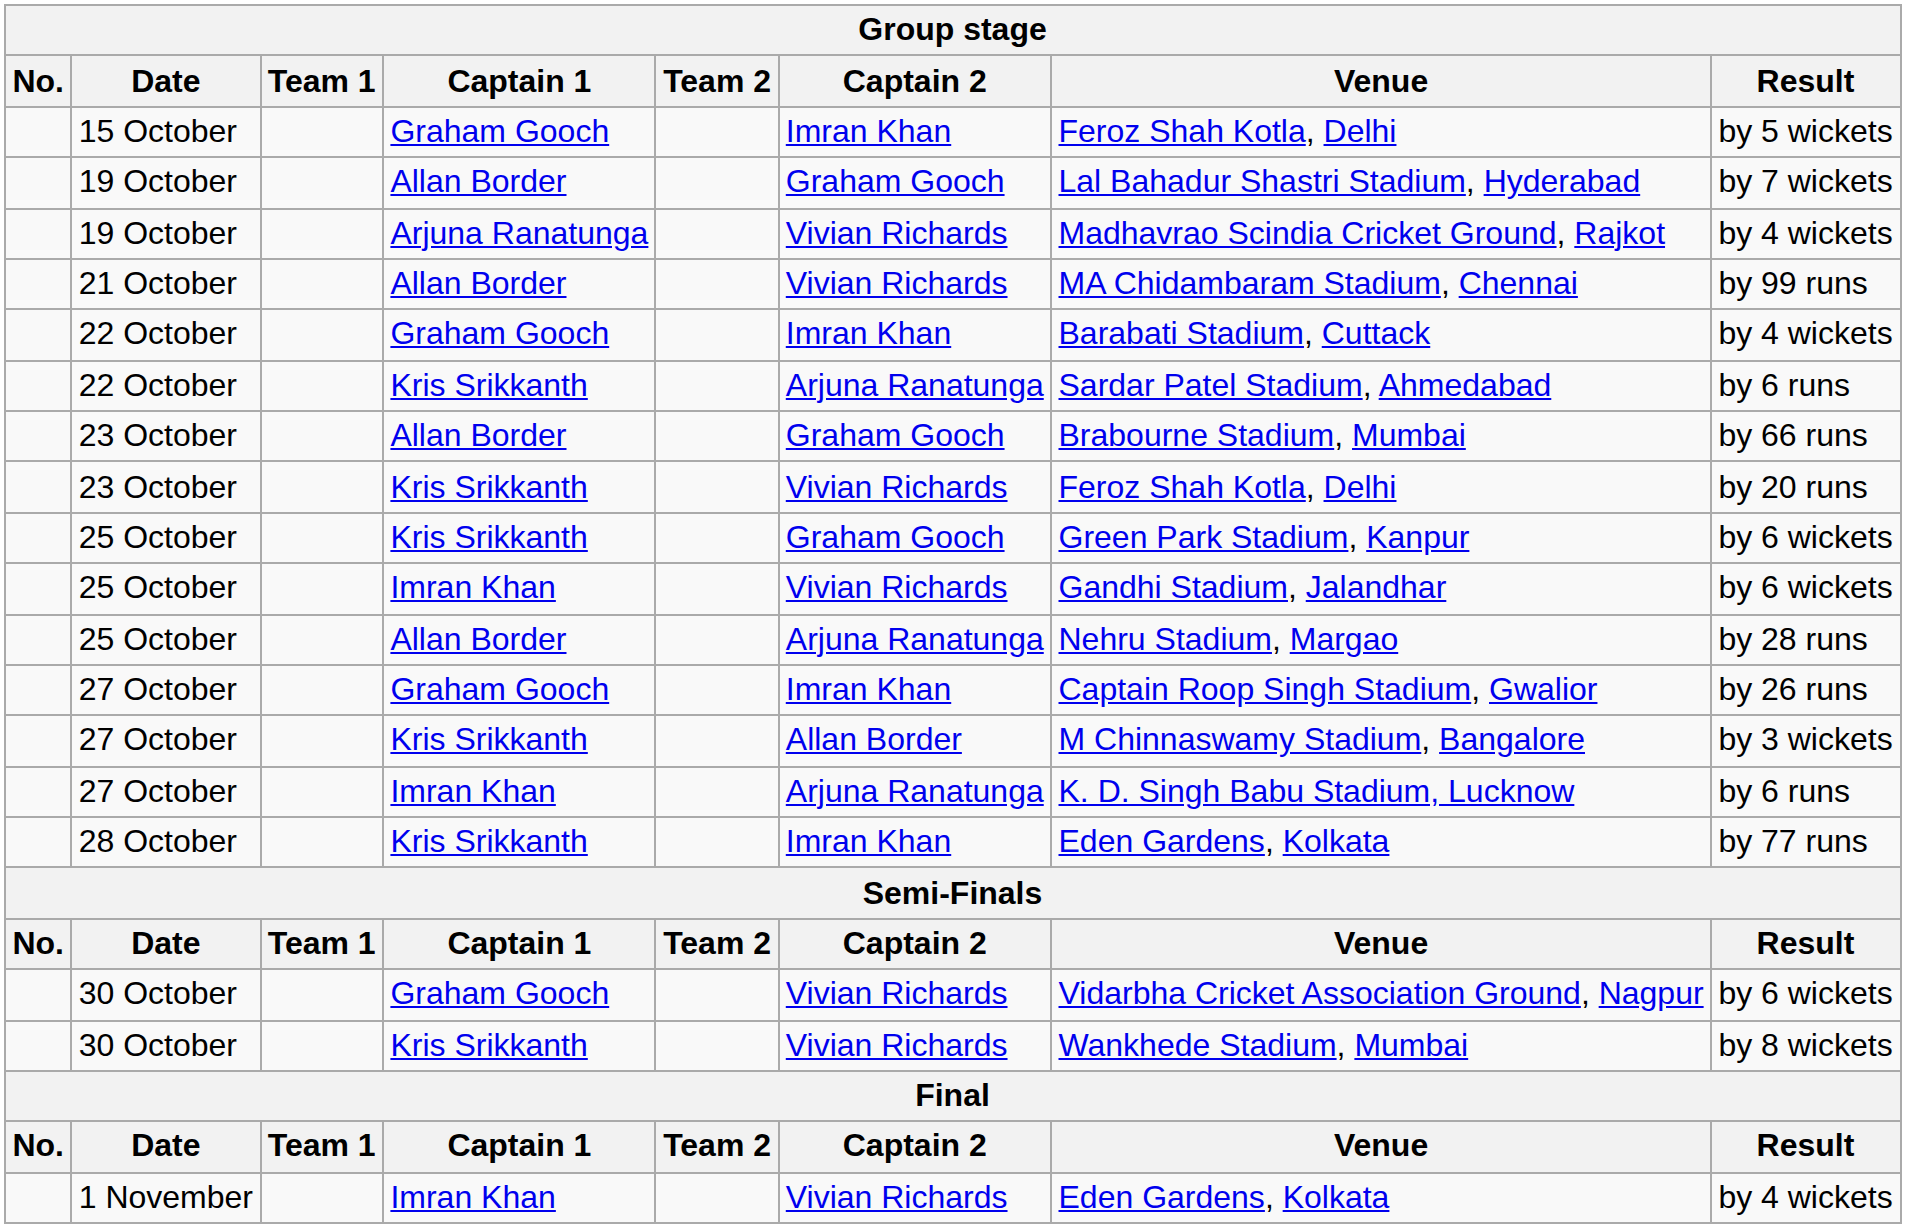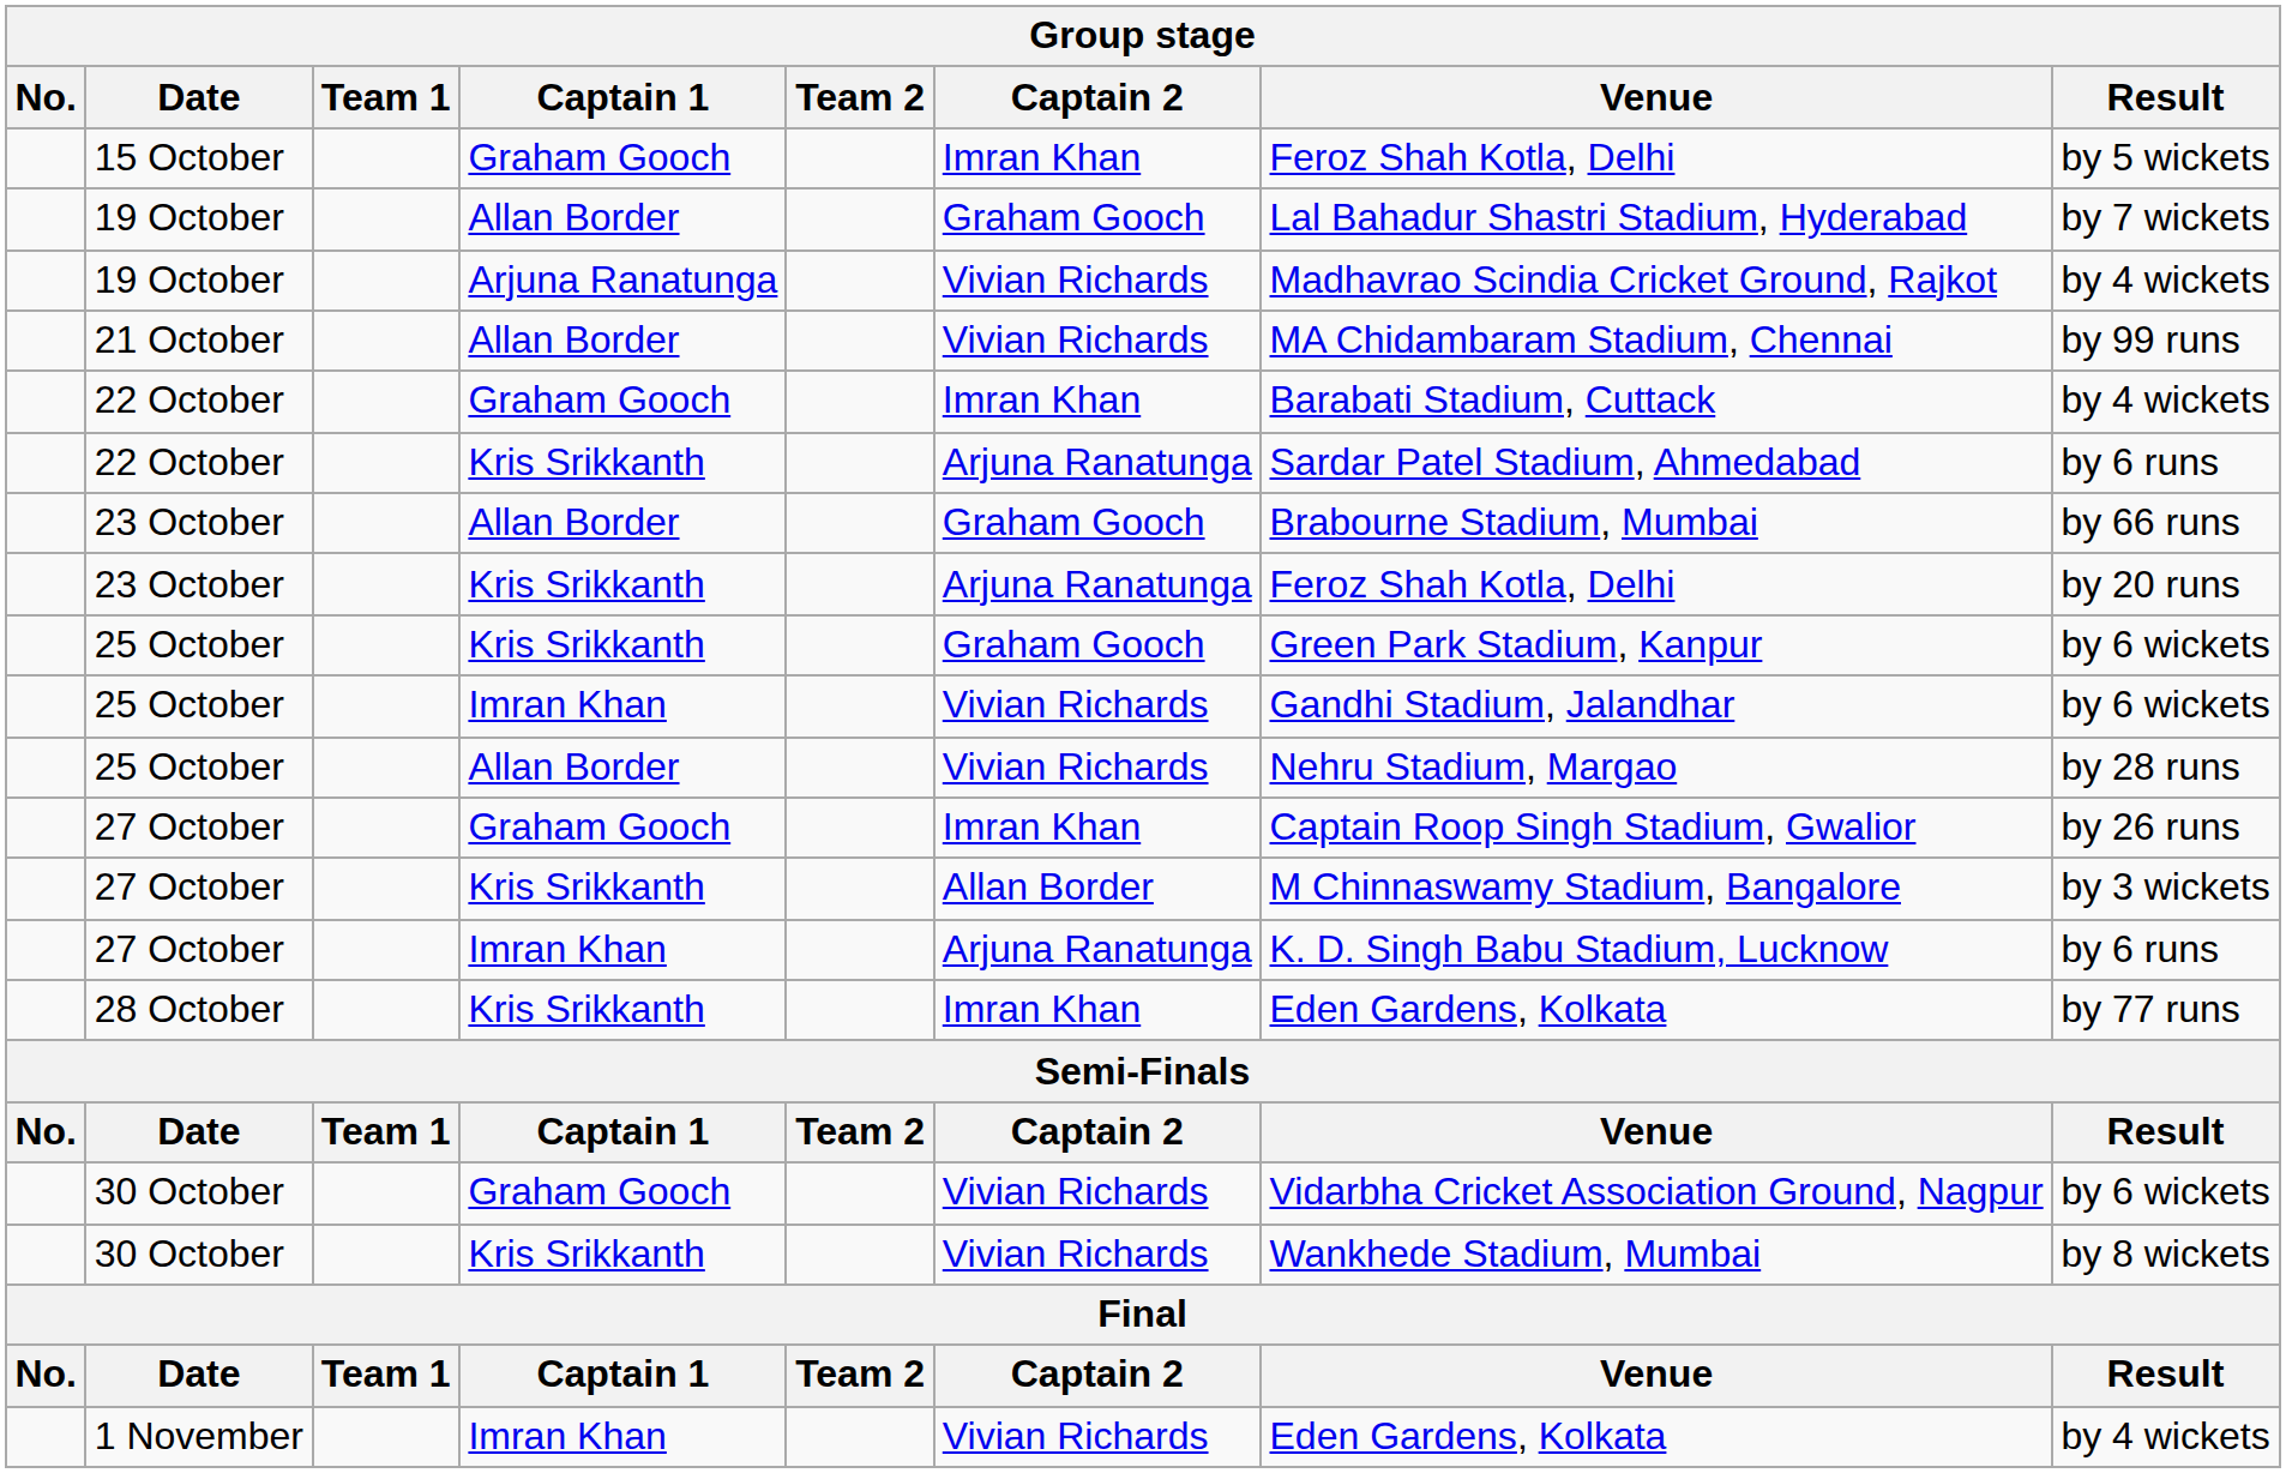 <table class="wikitable">
 <tr>
 <th colspan="9">Group stage</th>
 </tr>
 <tr>
 <th>No.</th>
 <th>Date</th>
 <th>Team 1</th>
 <th>Captain 1</th>
 <th>Team 2</th>
 <th>Captain 2</th>
 <th>Venue</th>
 <th>Result</th>
 </tr>
 <tr>
 <td></td>
 <td>15 October</td>
 <td></td>
 <td><a href='#'>Graham Gooch</a></td>
 <td></td>
 <td><a href='#'>Imran Khan</a></td>
 <td><a href='#'>Feroz Shah Kotla</a>, <a href='#'>Delhi</a></td>
 <td> by 5 wickets</td>
 </tr>
 <tr>
 <td></td>
 <td>19 October</td>
 <td></td>
 <td><a href='#'>Allan Border</a></td>
 <td></td>
 <td><a href='#'>Graham Gooch</a></td>
 <td><a href='#'>Lal Bahadur Shastri Stadium</a>, <a href='#'>Hyderabad</a></td>
 <td> by 7 wickets</td>
 </tr>
 <tr>
 <td></td>
 <td>19 October</td>
 <td></td>
 <td><a href='#'>Arjuna Ranatunga</a></td>
 <td></td>
 <td><a href='#'>Vivian Richards</a></td>
 <td><a href='#'>Madhavrao Scindia Cricket Ground</a>, <a href='#'>Rajkot</a></td>
 <td> by 4 wickets</td>
 </tr>
 <tr>
 <td></td>
 <td>21 October</td>
 <td></td>
 <td><a href='#'>Allan Border</a></td>
 <td></td>
 <td><a href='#'>Vivian Richards</a></td>
 <td><a href='#'>MA Chidambaram Stadium</a>, <a href='#'>Chennai</a></td>
 <td> by 99 runs</td>
 </tr>
 <tr>
 <td></td>
 <td>22 October</td>
 <td></td>
 <td><a href='#'>Graham Gooch</a></td>
 <td></td>
 <td><a href='#'>Imran Khan</a></td>
 <td><a href='#'>Barabati Stadium</a>, <a href='#'>Cuttack</a></td>
 <td> by 4 wickets</td>
 </tr>
 <tr>
 <td></td>
 <td>22 October</td>
 <td></td>
 <td><a href='#'>Kris Srikkanth</a></td>
 <td></td>
 <td><a href='#'>Arjuna Ranatunga</a></td>
 <td><a href='#'>Sardar Patel Stadium</a>, <a href='#'>Ahmedabad</a></td>
 <td> by 6 runs</td>
 </tr>
 <tr>
 <td></td>
 <td>23 October</td>
 <td></td>
 <td><a href='#'>Allan Border</a></td>
 <td></td>
 <td><a href='#'>Graham Gooch</a></td>
 <td><a href='#'>Brabourne Stadium</a>, <a href='#'>Mumbai</a></td>
 <td> by 66 runs</td>
 </tr>
 <tr>
 <td></td>
 <td>23 October</td>
 <td></td>
 <td><a href='#'>Kris Srikkanth</a></td>
 <td></td>
-<td><a href='#'>Vivian Richards</a></td>
+<td><a href='#'>Arjuna Ranatunga</a></td>
 <td><a href='#'>Feroz Shah Kotla</a>, <a href='#'>Delhi</a></td>
 <td> by 20 runs</td>
 </tr>
 <tr>
 <td></td>
 <td>25 October</td>
 <td></td>
 <td><a href='#'>Kris Srikkanth</a></td>
 <td></td>
 <td><a href='#'>Graham Gooch</a></td>
 <td><a href='#'>Green Park Stadium</a>, <a href='#'>Kanpur</a></td>
 <td> by 6 wickets</td>
 </tr>
 <tr>
 <td></td>
 <td>25 October</td>
 <td></td>
 <td><a href='#'>Imran Khan</a></td>
 <td></td>
 <td><a href='#'>Vivian Richards</a></td>
 <td><a href='#'>Gandhi Stadium</a>, <a href='#'>Jalandhar</a></td>
 <td> by 6 wickets</td>
 </tr>
 <tr>
 <td></td>
 <td>25 October</td>
 <td></td>
 <td><a href='#'>Allan Border</a></td>
 <td></td>
-<td><a href='#'>Arjuna Ranatunga</a></td>
+<td><a href='#'>Vivian Richards</a></td>
 <td><a href='#'>Nehru Stadium</a>, <a href='#'>Margao</a></td>
 <td> by 28 runs</td>
 </tr>
 <tr>
 <td></td>
 <td>27 October</td>
 <td></td>
 <td><a href='#'>Graham Gooch</a></td>
 <td></td>
 <td><a href='#'>Imran Khan</a></td>
 <td><a href='#'>Captain Roop Singh Stadium</a>, <a href='#'>Gwalior</a></td>
 <td> by 26 runs</td>
 </tr>
 <tr>
 <td></td>
 <td>27 October</td>
 <td></td>
 <td><a href='#'>Kris Srikkanth</a></td>
 <td></td>
 <td><a href='#'>Allan Border</a></td>
 <td><a href='#'>M Chinnaswamy Stadium</a>, <a href='#'>Bangalore</a></td>
 <td> by 3 wickets</td>
 </tr>
 <tr>
 <td></td>
 <td>27 October</td>
 <td></td>
 <td><a href='#'>Imran Khan</a></td>
 <td></td>
 <td><a href='#'>Arjuna Ranatunga</a></td>
 <td><a href='#'>K. D. Singh Babu Stadium, Lucknow</a></td>
 <td> by 6 runs</td>
 </tr>
 <tr>
 <td></td>
 <td>28 October</td>
 <td></td>
 <td><a href='#'>Kris Srikkanth</a></td>
 <td></td>
 <td><a href='#'>Imran Khan</a></td>
 <td><a href='#'>Eden Gardens</a>, <a href='#'>Kolkata</a></td>
 <td> by 77 runs</td>
 </tr>
 <tr>
 <th colspan="9">Semi-Finals</th>
 </tr>
 <tr>
 <th>No.</th>
 <th>Date</th>
 <th>Team 1</th>
 <th>Captain 1</th>
 <th>Team 2</th>
 <th>Captain 2</th>
 <th>Venue</th>
 <th>Result</th>
 </tr>
 <tr>
 <td></td>
 <td>30 October</td>
 <td></td>
 <td><a href='#'>Graham Gooch</a></td>
 <td></td>
 <td><a href='#'>Vivian Richards</a></td>
 <td><a href='#'>Vidarbha Cricket Association Ground</a>, <a href='#'>Nagpur</a></td>
 <td> by 6 wickets</td>
 </tr>
 <tr>
 <td></td>
 <td>30 October</td>
 <td></td>
 <td><a href='#'>Kris Srikkanth</a></td>
 <td></td>
 <td><a href='#'>Vivian Richards</a></td>
 <td><a href='#'>Wankhede Stadium</a>, <a href='#'>Mumbai</a></td>
 <td> by 8 wickets</td>
 </tr>
 <tr>
 <th colspan="9">Final</th>
 </tr>
 <tr>
 <th>No.</th>
 <th>Date</th>
 <th>Team 1</th>
 <th>Captain 1</th>
 <th>Team 2</th>
 <th>Captain 2</th>
 <th>Venue</th>
 <th>Result</th>
 </tr>
 <tr>
 <td></td>
 <td>1 November</td>
 <td></td>
 <td><a href='#'>Imran Khan</a></td>
 <td></td>
 <td><a href='#'>Vivian Richards</a></td>
 <td><a href='#'>Eden Gardens</a>, <a href='#'>Kolkata</a></td>
 <td> by 4 wickets</td>
 </tr>
 </table>
